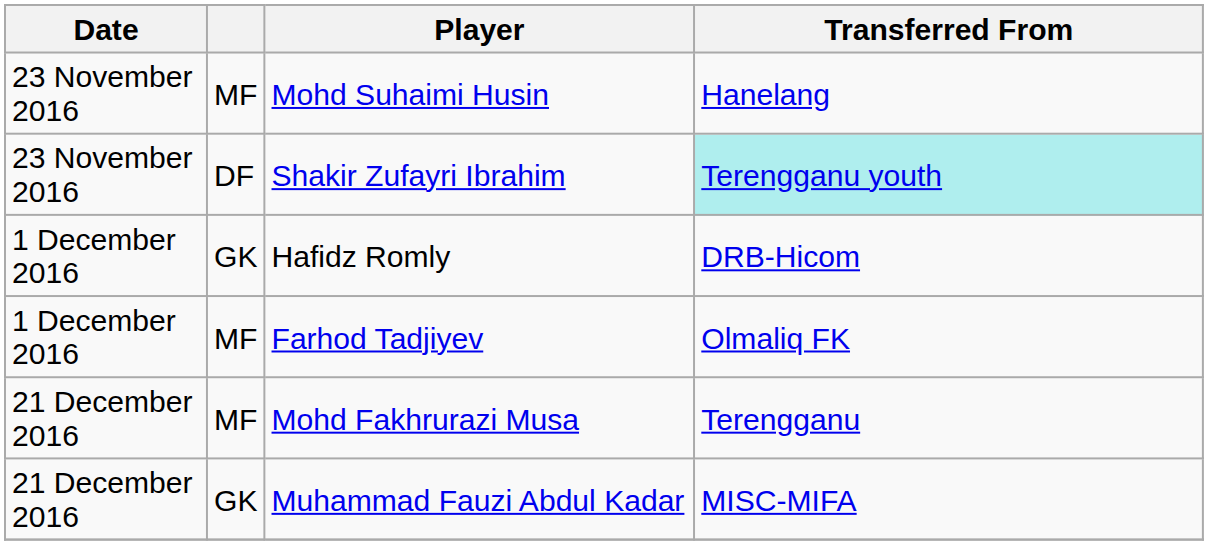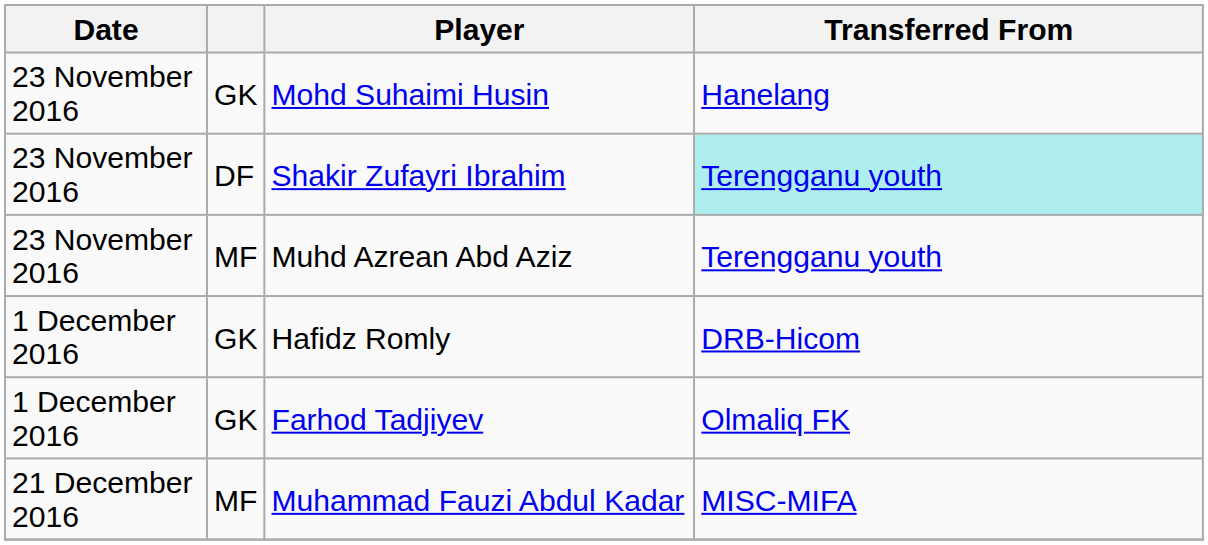 <table class="wikitable plainrowheaders sortable" style="font-size:95%">
 <tr>
 <th scope=col style="width:95px;"><strong>Date</strong></th>
 <th></th>
 <th scope=col style="width:210px;"><strong>Player</strong></th>
 <th scope=col style="width:250px;"><strong>Transferred From</strong></th>
 </tr>
 <tr>
 <td>23 November 2016</td>
-<td>MF</td>
+<td>GK</td>
 <td> <a href='#'>Mohd Suhaimi Husin</a></td>
 <td> <a href='#'>Hanelang</a></td>
 </tr>
 <tr>
 <td>23 November 2016</td>
 <td>DF</td>
 <td> <a href='#'>Shakir Zufayri Ibrahim</a></td>
 <td style="background: paleturquoise;"> <a href='#'>Terengganu youth</a></td>
 </tr>
 <tr>
+<td>23 November 2016</td>
+<td>MF</td>
+<td> Muhd Azrean Abd Aziz</td>
+<td> <a href='#'>Terengganu youth</a></td>
+</tr>
+<tr>
 <td>1 December 2016</td>
 <td>GK</td>
 <td> Hafidz Romly</td>
 <td> <a href='#'>DRB-Hicom</a></td>
 </tr>
 <tr>
 <td>1 December 2016</td>
-<td>MF</td>
+<td>GK</td>
 <td> <a href='#'>Farhod Tadjiyev</a></td>
 <td> <a href='#'>Olmaliq FK</a></td>
 </tr>
 <tr>
 <td>21 December 2016</td>
 <td>MF</td>
-<td> <a href='#'>Mohd Fakhrurazi Musa</a></td>
-<td> <a href='#'>Terengganu</a></td>
-</tr>
-<tr>
-<td>21 December 2016</td>
-<td>GK</td>
 <td> <a href='#'>Muhammad Fauzi Abdul Kadar</a></td>
 <td> <a href='#'>MISC-MIFA</a></td>
 </tr>
 <tr>
 </tr>
 </table>
